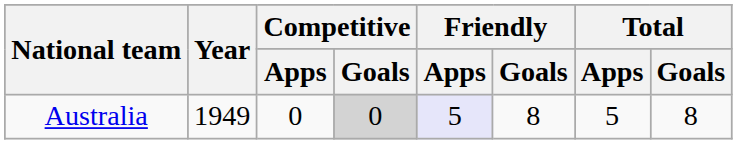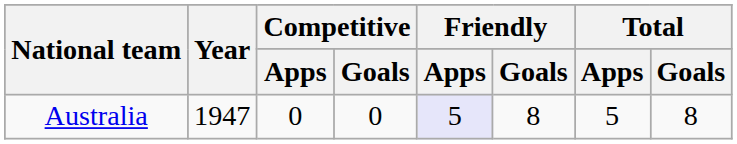 <table class="wikitable" style="text-align:center">
 <tr>
 <th rowspan="2">National team</th>
 <th rowspan="2">Year</th>
 <th colspan="2">Competitive</th>
 <th colspan="2">Friendly</th>
 <th colspan="2">Total</th>
 </tr>
 <tr>
 <th>Apps</th>
 <th>Goals</th>
 <th>Apps</th>
 <th>Goals</th>
 <th>Apps</th>
 <th>Goals</th>
 </tr>
 <tr>
 <td><a href='#'>Australia</a></td>
-<td>1949</td>
+<td>1947</td>
 <td>0</td>
-<td style="background: lightgrey;">0</td>
+<td>0</td>
 <td style="background: lavender;">5</td>
 <td>8</td>
 <td>5</td>
 <td>8</td>
 </tr>
 </table>
